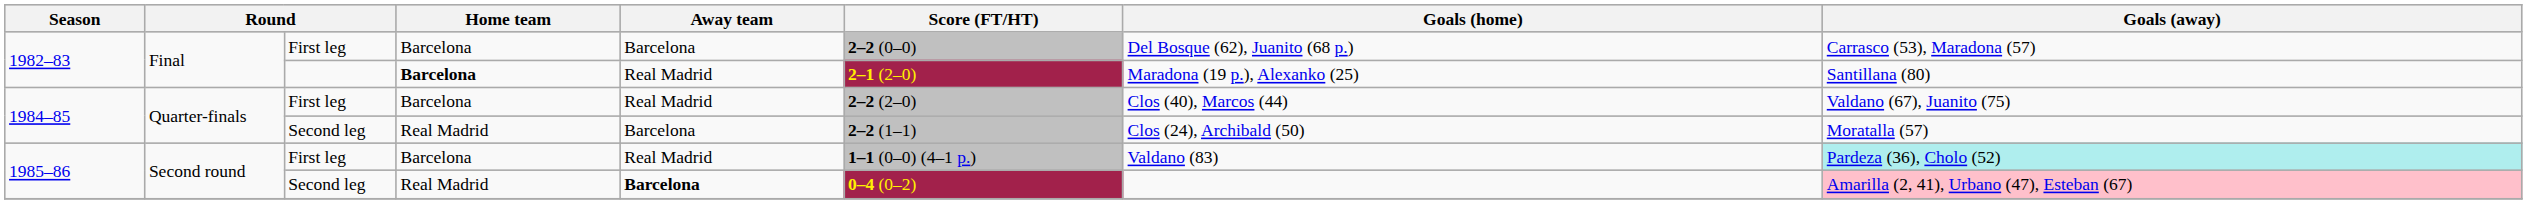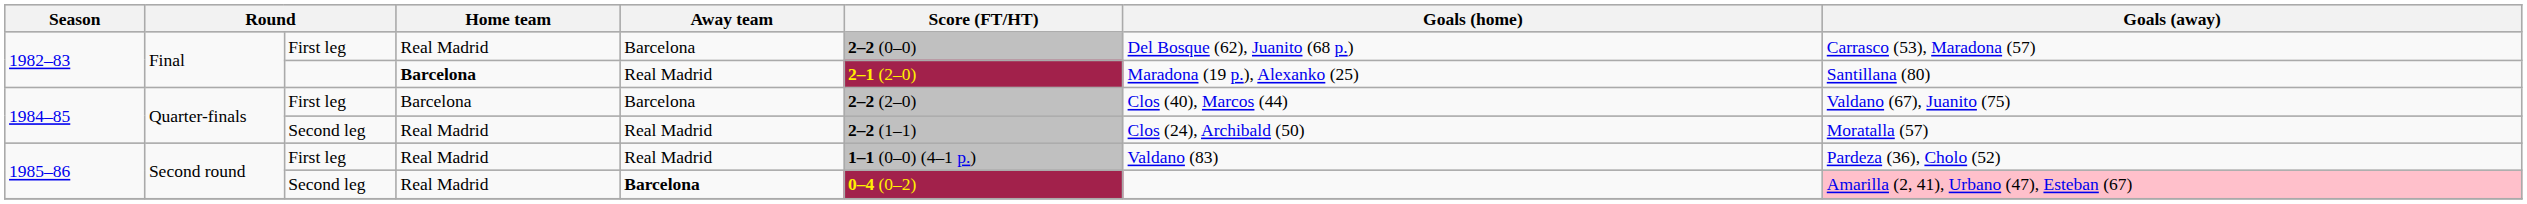 <table class="wikitable" style="width:100%; margin:0 left; font-size: 11px">
 <tr>
 <th width="5%">Season</th>
 <th colspan="2" style="width:9%;">Round</th>
 <th width="8%">Home team</th>
 <th width="8%">Away team</th>
 <th style="width:10%;">Score (FT/HT)</th>
 <th style="width:25%;">Goals (home)</th>
 <th style="width:25%;">Goals (away)</th>
 </tr>
 <tr>
 <td rowspan="2"><a href='#'>1982–83</a></td>
 <td rowspan="2">Final</td>
 <td>First leg</td>
-<td>Barcelona</td>
+<td>Real Madrid</td>
 <td>Barcelona</td>
 <td style="background:silver;"><strong>2–2</strong> (0–0)</td>
 <td><a href='#'>Del Bosque</a> (62), <a href='#'>Juanito</a> (68 <a href='#'>p.</a>)</td>
 <td><a href='#'>Carrasco</a> (53), <a href='#'>Maradona</a> (57)</td>
 </tr>
 <tr>
 <td></td>
 <td><strong>Barcelona</strong></td>
 <td>Real Madrid</td>
 <td style="color:#fff000; background:#A2214B"><strong>2–1</strong> (2–0)</td>
 <td><a href='#'>Maradona</a> (19 <a href='#'>p.</a>), <a href='#'>Alexanko</a> (25)</td>
 <td><a href='#'>Santillana</a> (80)</td>
 </tr>
 <tr>
 <td rowspan="2"><a href='#'>1984–85</a></td>
 <td rowspan="2">Quarter-finals</td>
 <td>First leg</td>
 <td>Barcelona</td>
-<td>Real Madrid</td>
+<td>Barcelona</td>
 <td style="background:silver;"><strong>2–2</strong> (2–0)</td>
 <td><a href='#'>Clos</a> (40), <a href='#'>Marcos</a> (44)</td>
 <td><a href='#'>Valdano</a> (67), <a href='#'>Juanito</a> (75)</td>
 </tr>
 <tr>
 <td>Second leg</td>
 <td>Real Madrid</td>
-<td>Barcelona</td>
+<td>Real Madrid</td>
 <td style="background:silver;"><strong>2–2</strong> (1–1)</td>
 <td><a href='#'>Clos</a> (24), <a href='#'>Archibald</a> (50)</td>
 <td><a href='#'>Moratalla</a> (57)</td>
 </tr>
 <tr>
 <td rowspan="2"><a href='#'>1985–86</a></td>
 <td rowspan="2">Second round</td>
 <td>First leg</td>
-<td>Barcelona</td>
+<td>Real Madrid</td>
 <td>Real Madrid</td>
 <td style="background:silver;"><strong>1–1</strong> (0–0) (4–1 <a href='#'>p.</a>)</td>
 <td><a href='#'>Valdano</a> (83)</td>
-<td style="background: paleturquoise;"><a href='#'>Pardeza</a> (36), <a href='#'>Cholo</a> (52)</td>
+<td><a href='#'>Pardeza</a> (36), <a href='#'>Cholo</a> (52)</td>
 </tr>
 <tr>
 <td>Second leg</td>
 <td>Real Madrid</td>
 <td><strong>Barcelona</strong></td>
 <td style="color:#fff000; background:#A2214B"><strong>0–4</strong> (0–2)</td>
 <td></td>
 <td style="background: pink;"><a href='#'>Amarilla</a> (2, 41), <a href='#'>Urbano</a> (47), <a href='#'>Esteban</a> (67)</td>
 </tr>
 <tr>
 </tr>
 </table>
